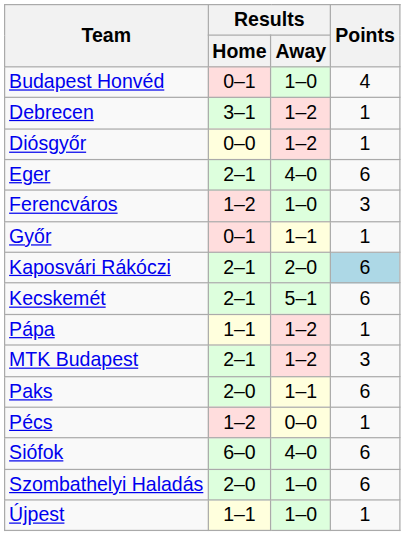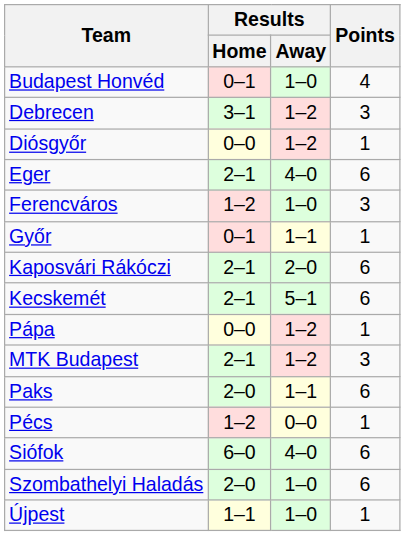 <table class="wikitable" style="text-align:center">
 <tr>
 <th rowspan=2>Team</th>
 <th colspan=2>Results</th>
 <th rowspan=2>Points</th>
 </tr>
 <tr>
 <th width=40>Home</th>
 <th width=40>Away</th>
 </tr>
 <tr>
 <td align=left><a href='#'>Budapest Honvéd</a></td>
 <td style="background:#fdd;">0–1</td>
 <td style="background:#dfd;">1–0</td>
 <td>4</td>
 </tr>
 <tr>
 <td align=left><a href='#'>Debrecen</a></td>
 <td style="background:#dfd;">3–1</td>
 <td style="background:#fdd;">1–2</td>
-<td>1</td>
+<td>3</td>
 </tr>
 <tr>
 <td align=left><a href='#'>Diósgyőr</a></td>
 <td style="background:#ffd;">0–0</td>
 <td style="background:#fdd;">1–2</td>
 <td>1</td>
 </tr>
 <tr>
 <td align=left><a href='#'>Eger</a></td>
 <td style="background:#dfd;">2–1</td>
 <td style="background:#dfd;">4–0</td>
 <td>6</td>
 </tr>
 <tr>
 <td align=left><a href='#'>Ferencváros</a></td>
 <td style="background:#fdd;">1–2</td>
 <td style="background:#dfd;">1–0</td>
 <td>3</td>
 </tr>
 <tr>
 <td align=left><a href='#'>Győr</a></td>
 <td style="background:#fdd;">0–1</td>
 <td style="background:#ffd;">1–1</td>
 <td>1</td>
 </tr>
 <tr>
 <td align=left><a href='#'>Kaposvári Rákóczi</a></td>
 <td style="background:#dfd;">2–1</td>
 <td style="background:#dfd;">2–0</td>
-<td style="background: lightblue;">6</td>
+<td>6</td>
 </tr>
 <tr>
 <td align=left><a href='#'>Kecskemét</a></td>
 <td style="background:#dfd;">2–1</td>
 <td style="background:#dfd;">5–1</td>
 <td>6</td>
 </tr>
 <tr>
 <td align=left><a href='#'>Pápa</a></td>
-<td style="background:#ffd;">1–1</td>
+<td style="background:#ffd;">0–0</td>
 <td style="background:#fdd;">1–2</td>
 <td>1</td>
 </tr>
 <tr>
 <td align=left><a href='#'>MTK Budapest</a></td>
 <td style="background:#dfd;">2–1</td>
 <td style="background:#fdd;">1–2</td>
 <td>3</td>
 </tr>
 <tr>
 <td align=left><a href='#'>Paks</a></td>
 <td style="background:#dfd;">2–0</td>
 <td style="background:#ffd;">1–1</td>
 <td>6</td>
 </tr>
 <tr>
 <td align=left><a href='#'>Pécs</a></td>
 <td style="background:#fdd;">1–2</td>
 <td style="background:#ffd;">0–0</td>
 <td>1</td>
 </tr>
 <tr>
 <td align=left><a href='#'>Siófok</a></td>
 <td style="background:#dfd;">6–0</td>
 <td style="background:#dfd;">4–0</td>
 <td>6</td>
 </tr>
 <tr>
 <td align=left><a href='#'>Szombathelyi Haladás</a></td>
 <td style="background:#dfd;">2–0</td>
 <td style="background:#dfd;">1–0</td>
 <td>6</td>
 </tr>
 <tr>
 <td align=left><a href='#'>Újpest</a></td>
 <td style="background:#ffd;">1–1</td>
 <td style="background:#dfd;">1–0</td>
 <td>1</td>
 </tr>
 </table>
